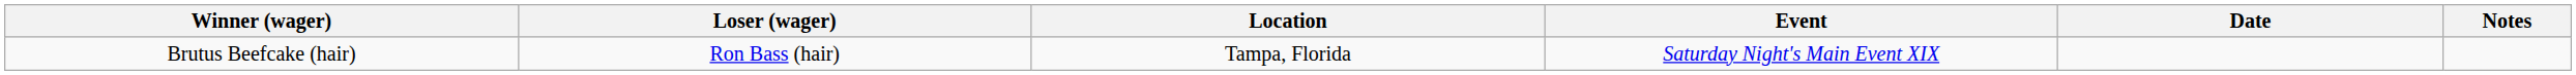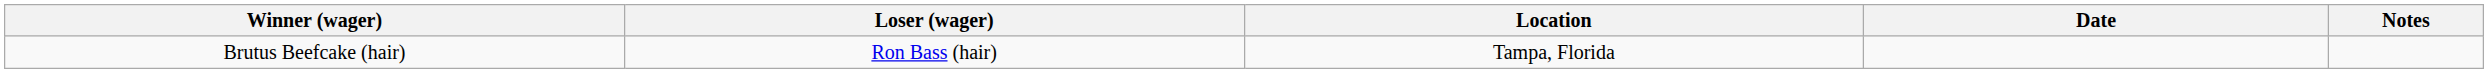 <table class="wikitable sortable" width=100%  style="text-align: center">
 <tr>
 <th width=20% scope="col">Winner (wager)</th>
 <th width=20% scope="col">Loser (wager)</th>
 <th width=20% scope="col">Location</th>
-<th width=20% scope="col">Event</th>
 <th width=15% scope="col">Date</th>
 <th class="unsortable" width=5% scope="col">Notes</th>
 </tr>
 <tr>
 <td>Brutus Beefcake (hair)</td>
 <td><a href='#'>Ron Bass</a> (hair)</td>
 <td>Tampa, Florida</td>
-<td><em><a href='#'>Saturday Night's Main Event XIX</a></em></td>
 <td></td>
 <td></td>
 </tr>
 </table>
